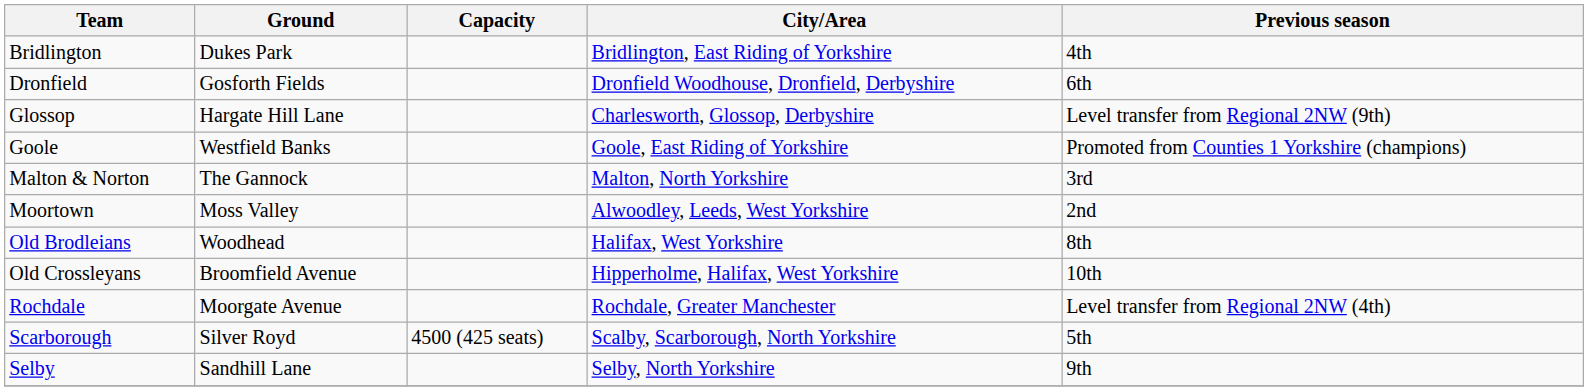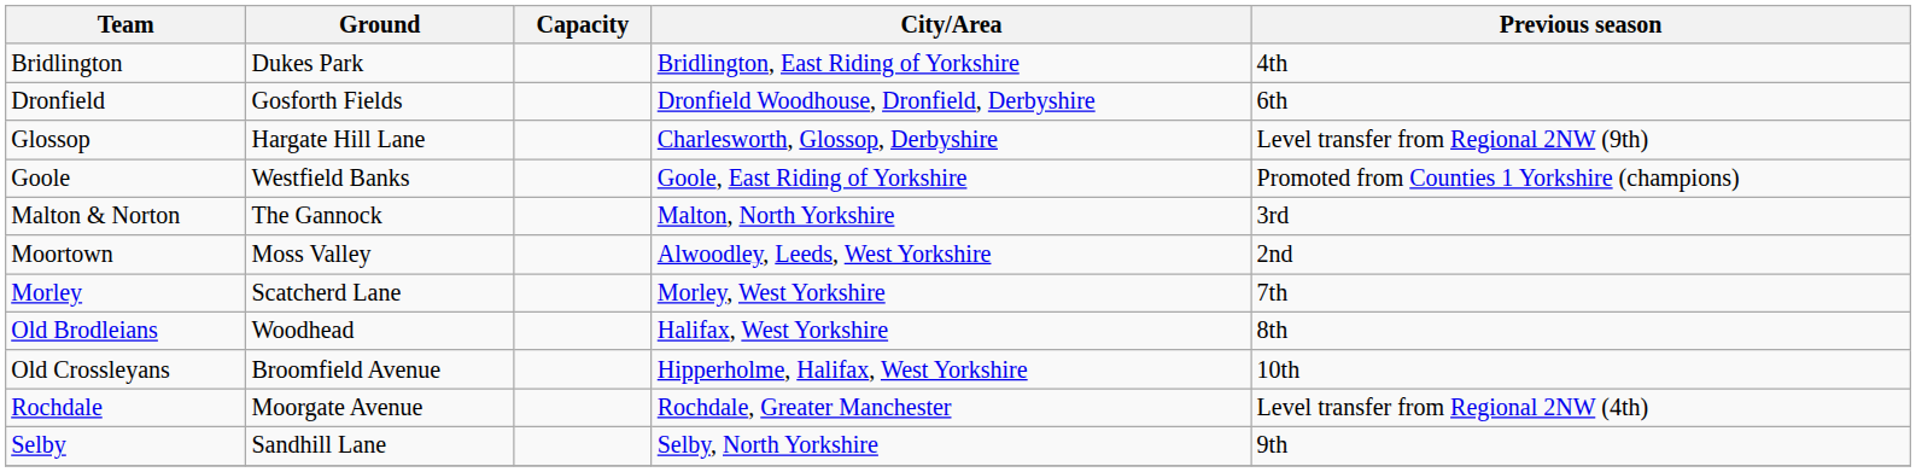 <table class="wikitable sortable" width=100%>
 <tr>
 <th>Team</th>
 <th>Ground</th>
 <th>Capacity</th>
 <th>City/Area</th>
 <th>Previous season</th>
 </tr>
 <tr>
 <td>Bridlington</td>
 <td>Dukes Park</td>
 <td></td>
 <td><a href='#'>Bridlington</a>, <a href='#'>East Riding of Yorkshire</a></td>
 <td>4th</td>
 </tr>
 <tr>
 <td>Dronfield</td>
 <td>Gosforth Fields</td>
 <td></td>
 <td><a href='#'>Dronfield Woodhouse</a>, <a href='#'>Dronfield</a>, <a href='#'>Derbyshire</a></td>
 <td>6th</td>
 </tr>
 <tr>
 <td>Glossop</td>
 <td>Hargate Hill Lane</td>
 <td></td>
 <td><a href='#'>Charlesworth</a>, <a href='#'>Glossop</a>, <a href='#'>Derbyshire</a></td>
 <td>Level transfer from <a href='#'>Regional 2NW</a> (9th)</td>
 </tr>
 <tr>
 <td>Goole</td>
 <td>Westfield Banks</td>
 <td></td>
 <td><a href='#'>Goole</a>, <a href='#'>East Riding of Yorkshire</a></td>
 <td>Promoted from <a href='#'>Counties 1 Yorkshire</a> (champions)</td>
 </tr>
 <tr>
 <td>Malton & Norton</td>
 <td>The Gannock</td>
 <td></td>
 <td><a href='#'>Malton</a>, <a href='#'>North Yorkshire</a></td>
 <td>3rd</td>
 </tr>
 <tr>
 <td>Moortown</td>
 <td>Moss Valley</td>
 <td></td>
 <td><a href='#'>Alwoodley</a>, <a href='#'>Leeds</a>, <a href='#'>West Yorkshire</a></td>
 <td>2nd</td>
 </tr>
 <tr>
+<td><a href='#'>Morley</a></td>
+<td>Scatcherd Lane</td>
+<td></td>
+<td><a href='#'>Morley</a>, <a href='#'>West Yorkshire</a></td>
+<td>7th</td>
+</tr>
+<tr>
 <td><a href='#'>Old Brodleians</a></td>
 <td>Woodhead</td>
 <td></td>
 <td><a href='#'>Halifax</a>, <a href='#'>West Yorkshire</a></td>
 <td>8th</td>
 </tr>
 <tr>
 <td>Old Crossleyans</td>
 <td>Broomfield Avenue</td>
 <td></td>
 <td><a href='#'>Hipperholme</a>, <a href='#'>Halifax</a>, <a href='#'>West Yorkshire</a></td>
 <td>10th</td>
 </tr>
 <tr>
 <td><a href='#'>Rochdale</a></td>
 <td>Moorgate Avenue</td>
 <td></td>
 <td><a href='#'>Rochdale</a>, <a href='#'>Greater Manchester</a></td>
 <td>Level transfer from <a href='#'>Regional 2NW</a> (4th)</td>
 </tr>
 <tr>
-<td><a href='#'>Scarborough</a></td>
-<td>Silver Royd</td>
-<td>4500 (425 seats)</td>
-<td><a href='#'>Scalby</a>, <a href='#'>Scarborough</a>, <a href='#'>North Yorkshire</a></td>
-<td>5th</td>
-</tr>
-<tr>
 <td><a href='#'>Selby</a></td>
 <td>Sandhill Lane</td>
 <td></td>
 <td><a href='#'>Selby</a>, <a href='#'>North Yorkshire</a></td>
 <td>9th</td>
 </tr>
 <tr>
 </tr>
 </table>
